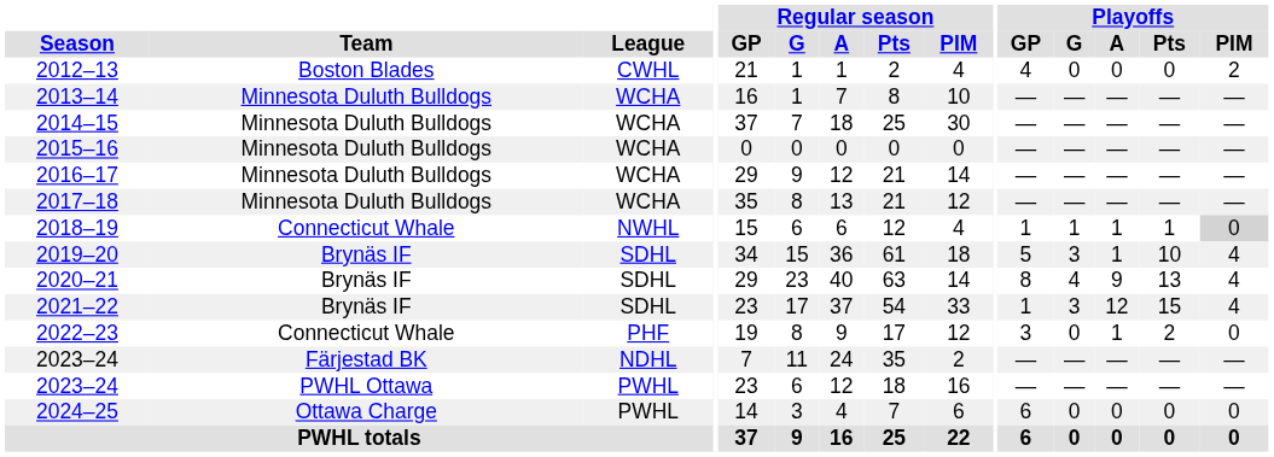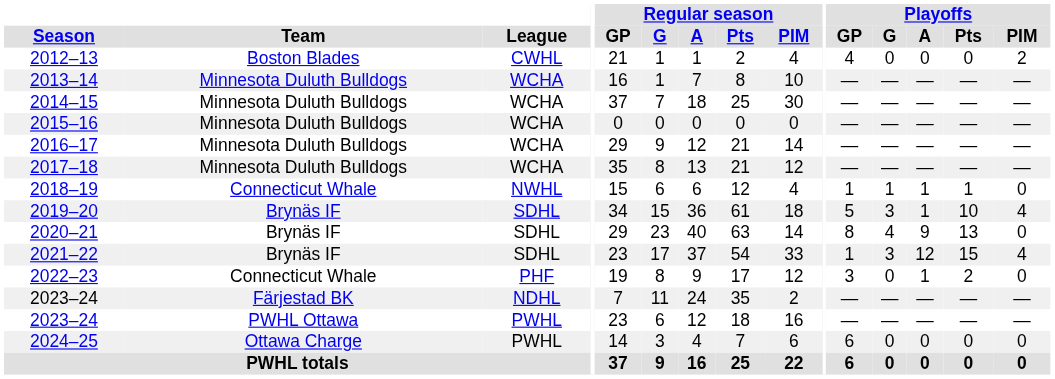 <table border="0" cellpadding="1" cellspacing="0" style="text-align:center; width:60em">
 <tr bgcolor="#e0e0e0">
 <th colspan="3" bgcolor="#ffffff"></th>
 <th rowspan="100" bgcolor="#ffffff"></th>
 <th colspan="5"><a href='#'>Regular season</a></th>
 <th rowspan="100" bgcolor="#ffffff"></th>
 <th colspan="5"><a href='#'>Playoffs</a></th>
 </tr>
 <tr bgcolor="#e0e0e0">
 <th><a href='#'>Season</a></th>
 <th>Team</th>
 <th>League</th>
 <th>GP</th>
 <th><a href='#'>G</a></th>
 <th><a href='#'>A</a></th>
 <th><a href='#'>Pts</a></th>
 <th><a href='#'>PIM</a></th>
 <th>GP</th>
 <th>G</th>
 <th>A</th>
 <th>Pts</th>
 <th>PIM</th>
 </tr>
 <tr>
 <td><a href='#'>2012–13</a></td>
 <td><a href='#'>Boston Blades</a></td>
 <td><a href='#'>CWHL</a></td>
 <td>21</td>
 <td>1</td>
 <td>1</td>
 <td>2</td>
 <td>4</td>
 <td>4</td>
 <td>0</td>
 <td>0</td>
 <td>0</td>
 <td>2</td>
 </tr>
 <tr bgcolor="#f0f0f0">
 <td><a href='#'>2013–14</a></td>
 <td><a href='#'>Minnesota Duluth Bulldogs</a></td>
 <td><a href='#'>WCHA</a></td>
 <td>16</td>
 <td>1</td>
 <td>7</td>
 <td>8</td>
 <td>10</td>
 <td>—</td>
 <td>—</td>
 <td>—</td>
 <td>—</td>
 <td>—</td>
 </tr>
 <tr>
 <td><a href='#'>2014–15</a></td>
 <td>Minnesota Duluth Bulldogs</td>
 <td>WCHA</td>
 <td>37</td>
 <td>7</td>
 <td>18</td>
 <td>25</td>
 <td>30</td>
 <td>—</td>
 <td>—</td>
 <td>—</td>
 <td>—</td>
 <td>—</td>
 </tr>
 <tr bgcolor="#f0f0f0">
 <td><a href='#'>2015–16</a></td>
 <td>Minnesota Duluth Bulldogs</td>
 <td>WCHA</td>
 <td>0</td>
 <td>0</td>
 <td>0</td>
 <td>0</td>
 <td>0</td>
 <td>—</td>
 <td>—</td>
 <td>—</td>
 <td>—</td>
 <td>—</td>
 </tr>
 <tr>
 <td><a href='#'>2016–17</a></td>
 <td>Minnesota Duluth Bulldogs</td>
 <td>WCHA</td>
 <td>29</td>
 <td>9</td>
 <td>12</td>
 <td>21</td>
 <td>14</td>
 <td>—</td>
 <td>—</td>
 <td>—</td>
 <td>—</td>
 <td>—</td>
 </tr>
 <tr bgcolor="#f0f0f0">
 <td><a href='#'>2017–18</a></td>
 <td>Minnesota Duluth Bulldogs</td>
 <td>WCHA</td>
 <td>35</td>
 <td>8</td>
 <td>13</td>
 <td>21</td>
 <td>12</td>
 <td>—</td>
 <td>—</td>
 <td>—</td>
 <td>—</td>
 <td>—</td>
 </tr>
 <tr>
 <td><a href='#'>2018–19</a></td>
 <td><a href='#'>Connecticut Whale</a></td>
 <td><a href='#'>NWHL</a></td>
 <td>15</td>
 <td>6</td>
 <td>6</td>
 <td>12</td>
 <td>4</td>
 <td>1</td>
 <td>1</td>
 <td>1</td>
 <td>1</td>
-<td style="background: lightgrey;">0</td>
+<td>0</td>
 </tr>
 <tr bgcolor="#f0f0f0">
 <td><a href='#'>2019–20</a></td>
 <td><a href='#'>Brynäs IF</a></td>
 <td><a href='#'>SDHL</a></td>
 <td>34</td>
 <td>15</td>
 <td>36</td>
 <td>61</td>
 <td>18</td>
 <td>5</td>
 <td>3</td>
 <td>1</td>
 <td>10</td>
 <td>4</td>
 </tr>
 <tr>
 <td><a href='#'>2020–21</a></td>
 <td>Brynäs IF</td>
 <td>SDHL</td>
 <td>29</td>
 <td>23</td>
 <td>40</td>
 <td>63</td>
 <td>14</td>
 <td>8</td>
 <td>4</td>
 <td>9</td>
 <td>13</td>
-<td>4</td>
+<td>0</td>
 </tr>
 <tr bgcolor="#f0f0f0">
 <td><a href='#'>2021–22</a></td>
 <td>Brynäs IF</td>
 <td>SDHL</td>
 <td>23</td>
 <td>17</td>
 <td>37</td>
 <td>54</td>
 <td>33</td>
 <td>1</td>
 <td>3</td>
 <td>12</td>
 <td>15</td>
 <td>4</td>
 </tr>
 <tr>
 <td><a href='#'>2022–23</a></td>
 <td>Connecticut Whale</td>
 <td><a href='#'>PHF</a></td>
 <td>19</td>
 <td>8</td>
 <td>9</td>
 <td>17</td>
 <td>12</td>
 <td>3</td>
 <td>0</td>
 <td>1</td>
 <td>2</td>
 <td>0</td>
 </tr>
 <tr bgcolor="#f0f0f0">
 <td>2023–24</td>
 <td><a href='#'>Färjestad BK</a></td>
 <td><a href='#'>NDHL</a></td>
 <td>7</td>
 <td>11</td>
 <td>24</td>
 <td>35</td>
 <td>2</td>
 <td>—</td>
 <td>—</td>
 <td>—</td>
 <td>—</td>
 <td>—</td>
 </tr>
 <tr>
 <td><a href='#'>2023–24</a></td>
 <td><a href='#'>PWHL Ottawa</a></td>
 <td><a href='#'>PWHL</a></td>
 <td>23</td>
 <td>6</td>
 <td>12</td>
 <td>18</td>
 <td>16</td>
 <td>—</td>
 <td>—</td>
 <td>—</td>
 <td>—</td>
 <td>—</td>
 </tr>
 <tr bgcolor="#f0f0f0">
 <td><a href='#'>2024–25</a></td>
 <td><a href='#'>Ottawa Charge</a></td>
 <td>PWHL</td>
 <td>14</td>
 <td>3</td>
 <td>4</td>
 <td>7</td>
 <td>6</td>
 <td>6</td>
 <td>0</td>
 <td>0</td>
 <td>0</td>
 <td>0</td>
 </tr>
 <tr bgcolor="#e0e0e0">
 <th colspan="3">PWHL totals</th>
 <th>37</th>
 <th>9</th>
 <th>16</th>
 <th>25</th>
 <th>22</th>
 <th>6</th>
 <th>0</th>
 <th>0</th>
 <th>0</th>
 <th>0</th>
 </tr>
 </table>
